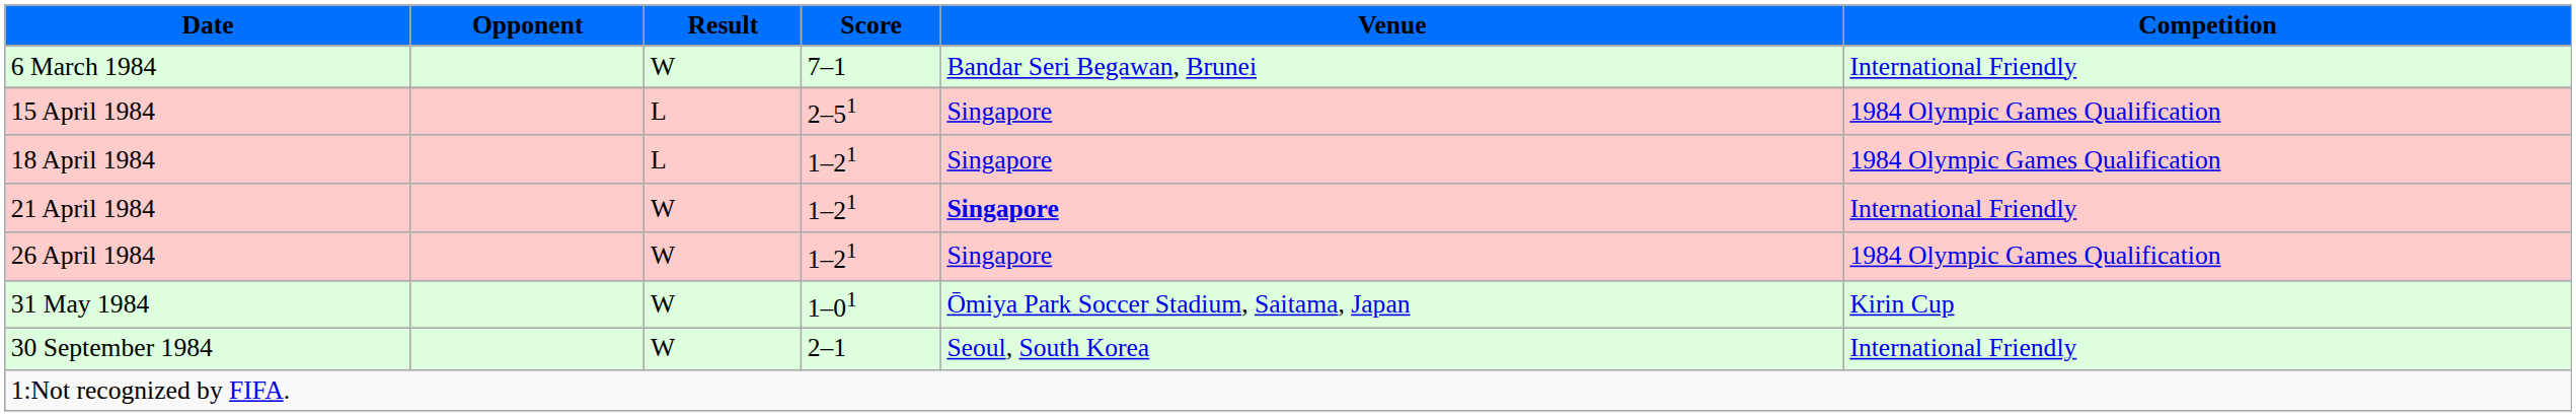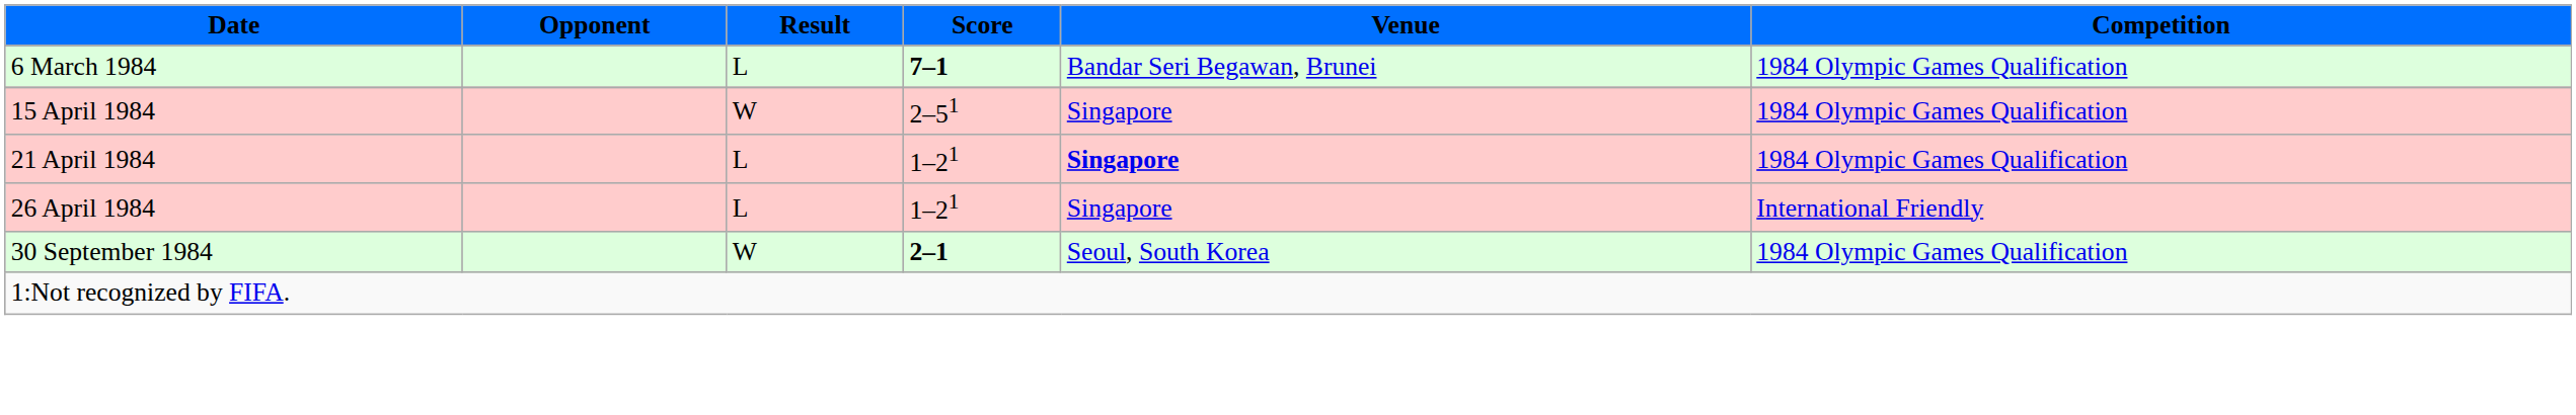 <table width=100% class="wikitable">
 <tr>
 <th style="background:#0070FF;"><span>Date</span></th>
 <th style="background:#0070FF;"><span>Opponent</span></th>
 <th style="background:#0070FF;"><span>Result</span></th>
 <th style="background:#0070FF;"><span>Score</span></th>
 <th style="background:#0070FF;"><span>Venue</span></th>
 <th style="background:#0070FF;"><span>Competition</span></th>
 </tr>
 <tr>
 </tr>
 <tr style="background:#dfd;">
 <td>6 March 1984</td>
 <td></td>
-<td>W</td>
-<td>7–1</td>
+<td>L</td>
+<td><strong>7–1</strong></td>
 <td> <a href='#'>Bandar Seri Begawan</a>, <a href='#'>Brunei</a></td>
-<td><a href='#'>International Friendly</a></td>
+<td><a href='#'>1984 Olympic Games Qualification</a></td>
 </tr>
 <tr>
 </tr>
 <tr style="background:#fcc;">
 <td>15 April 1984</td>
 <td></td>
-<td>L</td>
+<td>W</td>
 <td>2–5<sup>1</sup></td>
-<td> <a href='#'>Singapore</a></td>
-<td><a href='#'>1984 Olympic Games Qualification</a></td>
-</tr>
-<tr style="background:#fcc;">
-<td>18 April 1984</td>
-<td></td>
-<td>L</td>
-<td>1–2<sup>1</sup></td>
 <td> <a href='#'>Singapore</a></td>
 <td><a href='#'>1984 Olympic Games Qualification</a></td>
 </tr>
 <tr style="background:#fcc;">
 <td>21 April 1984</td>
 <td></td>
-<td>W</td>
+<td>L</td>
 <td>1–2<sup>1</sup></td>
 <td><strong> <a href='#'>Singapore</a></strong></td>
-<td><a href='#'>International Friendly</a></td>
+<td><a href='#'>1984 Olympic Games Qualification</a></td>
 </tr>
 <tr style="background:#fcc;">
 <td>26 April 1984</td>
 <td></td>
-<td>W</td>
+<td>L</td>
 <td>1–2<sup>1</sup></td>
 <td> <a href='#'>Singapore</a></td>
-<td><a href='#'>1984 Olympic Games Qualification</a></td>
-</tr>
-<tr style="background:#dfd;">
-<td>31 May 1984</td>
-<td></td>
-<td>W</td>
-<td>1–0<sup>1</sup></td>
-<td> <a href='#'>Ōmiya Park Soccer Stadium</a>, <a href='#'>Saitama</a>, <a href='#'>Japan</a></td>
-<td><a href='#'>Kirin Cup</a></td>
+<td><a href='#'>International Friendly</a></td>
 </tr>
 <tr style="background:#dfd;">
 <td>30 September 1984</td>
 <td></td>
 <td>W</td>
-<td>2–1</td>
+<td><strong>2–1</strong></td>
 <td> <a href='#'>Seoul</a>, <a href='#'>South Korea</a></td>
-<td><a href='#'>International Friendly</a></td>
+<td><a href='#'>1984 Olympic Games Qualification</a></td>
 </tr>
 <tr>
 <td colspan=6 align=left>1:Not recognized by <a href='#'>FIFA</a>.</td>
 </tr>
 </table>
